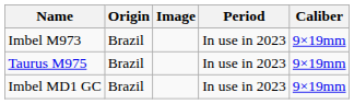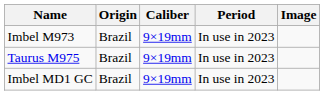 <table class="wikitable mw-collapsible mw-collapsed">
 <tr>
 <th>Name</th>
 <th>Origin</th>
+<th>Caliber</th>
+<th>Period</th>
 <th>Image</th>
-<th>Period</th>
-<th>Caliber</th>
 </tr>
 <tr>
 <td>Imbel M973</td>
 <td>Brazil</td>
+<td><a href='#'>9×19mm</a></td>
+<td>In use in 2023</td>
 <td></td>
-<td>In use in 2023</td>
-<td><a href='#'>9×19mm</a></td>
 </tr>
 <tr>
 <td><a href='#'>Taurus M975</a></td>
 <td>Brazil</td>
+<td><a href='#'>9×19mm</a></td>
+<td>In use in 2023</td>
 <td></td>
-<td>In use in 2023</td>
-<td><a href='#'>9×19mm</a></td>
 </tr>
 <tr>
 <td>Imbel MD1 GC</td>
 <td>Brazil</td>
+<td><a href='#'>9×19mm</a></td>
+<td>In use in 2023</td>
 <td></td>
-<td>In use in 2023</td>
-<td><a href='#'>9×19mm</a></td>
 </tr>
 </table>
